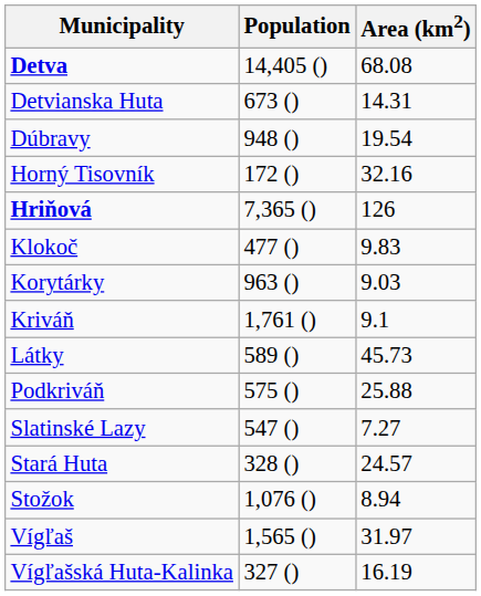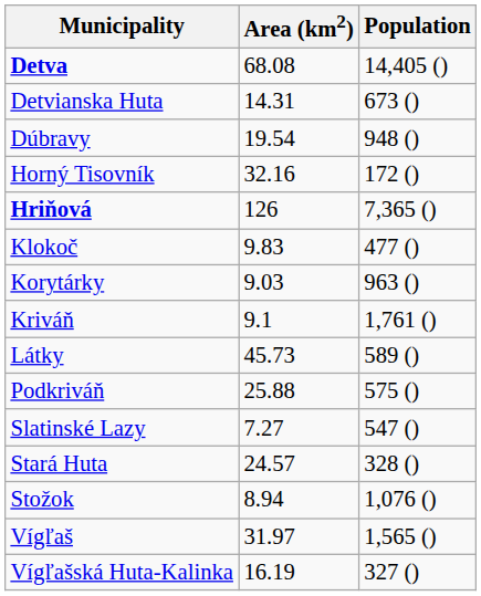 <table class="wikitable sortable">
 <tr>
 <th>Municipality</th>
+<th>Area (km<sup>2</sup>)</th>
 <th>Population</th>
-<th>Area (km<sup>2</sup>)</th>
 </tr>
 <tr>
 <td><strong><a href='#'>Detva</a></strong></td>
+<td>68.08</td>
 <td>14,405 ()</td>
-<td>68.08</td>
 </tr>
 <tr>
 <td><a href='#'>Detvianska Huta</a></td>
+<td>14.31</td>
 <td>673 ()</td>
-<td>14.31</td>
 </tr>
 <tr>
 <td><a href='#'>Dúbravy</a></td>
+<td>19.54</td>
 <td>948 ()</td>
-<td>19.54</td>
 </tr>
 <tr>
 <td><a href='#'>Horný Tisovník</a></td>
+<td>32.16</td>
 <td>172 ()</td>
-<td>32.16</td>
 </tr>
 <tr>
 <td><strong><a href='#'>Hriňová</a></strong></td>
+<td>126</td>
 <td>7,365 ()</td>
-<td>126</td>
 </tr>
 <tr>
 <td><a href='#'>Klokoč</a></td>
+<td>9.83</td>
 <td>477 ()</td>
-<td>9.83</td>
 </tr>
 <tr>
 <td><a href='#'>Korytárky</a></td>
+<td>9.03</td>
 <td>963 ()</td>
-<td>9.03</td>
 </tr>
 <tr>
 <td><a href='#'>Kriváň</a></td>
+<td>9.1</td>
 <td>1,761 ()</td>
-<td>9.1</td>
 </tr>
 <tr>
 <td><a href='#'>Látky</a></td>
+<td>45.73</td>
 <td>589 ()</td>
-<td>45.73</td>
 </tr>
 <tr>
 <td><a href='#'>Podkriváň</a></td>
+<td>25.88</td>
 <td>575 ()</td>
-<td>25.88</td>
 </tr>
 <tr>
 <td><a href='#'>Slatinské Lazy</a></td>
+<td>7.27</td>
 <td>547 ()</td>
-<td>7.27</td>
 </tr>
 <tr>
 <td><a href='#'>Stará Huta</a></td>
+<td>24.57</td>
 <td>328 ()</td>
-<td>24.57</td>
 </tr>
 <tr>
 <td><a href='#'>Stožok</a></td>
+<td>8.94</td>
 <td>1,076 ()</td>
-<td>8.94</td>
 </tr>
 <tr>
 <td><a href='#'>Vígľaš</a></td>
+<td>31.97</td>
 <td>1,565 ()</td>
-<td>31.97</td>
 </tr>
 <tr>
 <td><a href='#'>Vígľašská Huta-Kalinka</a></td>
+<td>16.19</td>
 <td>327 ()</td>
-<td>16.19</td>
 </tr>
 </table>
